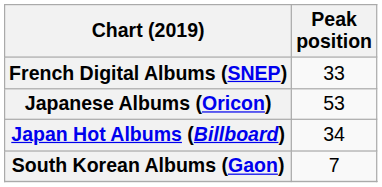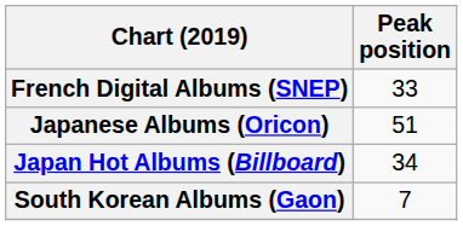 <table class="wikitable plainrowheaders" style="text-align:center">
 <tr>
 <th scope="col">Chart (2019)</th>
 <th scope="col">Peak<br>position</th>
 </tr>
 <tr>
 <th scope="row">French Digital Albums (<a href='#'>SNEP</a>)</th>
 <td>33</td>
 </tr>
 <tr>
 <th scope="row">Japanese Albums (<a href='#'>Oricon</a>)</th>
-<td>53</td>
+<td>51</td>
 </tr>
 <tr>
 <th scope="row"><a href='#'>Japan Hot Albums</a> (<em><a href='#'>Billboard</a></em>)</th>
 <td>34</td>
 </tr>
 <tr>
 <th scope="row">South Korean Albums (<a href='#'>Gaon</a>)</th>
 <td>7</td>
 </tr>
 <tr>
 </tr>
 <tr>
 </tr>
 <tr>
 </tr>
 <tr>
 </tr>
 </table>
